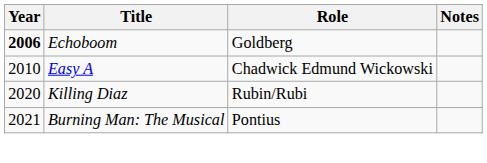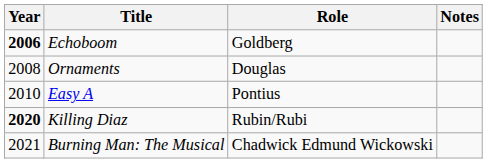 <table class="wikitable sortable">
 <tr>
 <th>Year</th>
 <th>Title</th>
 <th>Role</th>
 <th class="unsortable">Notes</th>
 </tr>
 <tr>
 <td><strong>2006</strong></td>
 <td><em>Echoboom</em></td>
 <td>Goldberg</td>
 <td></td>
 </tr>
 <tr>
-<td>2010</td>
-<td><em><a href='#'>Easy A</a></em></td>
-<td>Chadwick Edmund Wickowski</td>
+<td>2008</td>
+<td><em>Ornaments</em></td>
+<td>Douglas</td>
 <td></td>
 </tr>
 <tr>
-<td>2020</td>
+<td>2010</td>
+<td><em><a href='#'>Easy A</a></em></td>
+<td>Pontius</td>
+<td></td>
+</tr>
+<tr>
+<td><strong>2020</strong></td>
 <td><em>Killing Diaz</em></td>
 <td>Rubin/Rubi</td>
 <td></td>
 </tr>
 <tr>
 <td>2021</td>
 <td><em>Burning Man: The Musical</em></td>
-<td>Pontius</td>
+<td>Chadwick Edmund Wickowski</td>
 </tr>
 </table>
